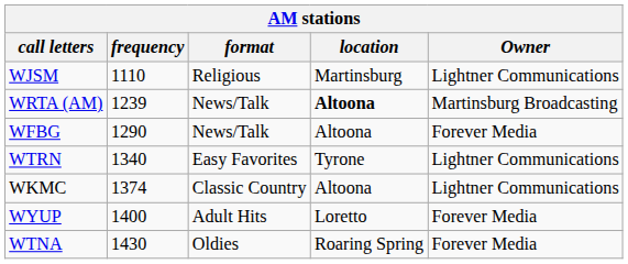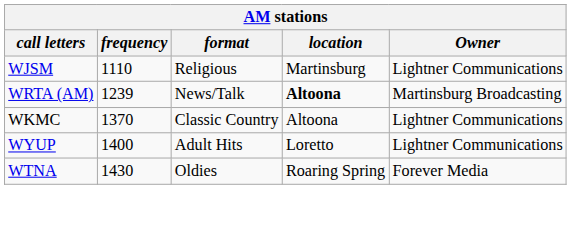 <table class="wikitable">
 <tr>
 <th colspan=5><a href='#'>AM</a> stations</th>
 </tr>
 <tr>
 <th><em>call letters</em></th>
 <th><em>frequency</em></th>
 <th><em>format</em></th>
 <th><em>location</em></th>
 <th><em>Owner</em></th>
 </tr>
 <tr>
 <td><a href='#'>WJSM</a></td>
 <td>1110</td>
 <td>Religious</td>
 <td>Martinsburg</td>
 <td>Lightner Communications</td>
 </tr>
 <tr>
 <td><a href='#'>WRTA (AM)</a></td>
 <td>1239</td>
 <td>News/Talk</td>
 <td><strong>Altoona</strong></td>
 <td>Martinsburg Broadcasting</td>
 </tr>
 <tr>
-<td><a href='#'>WFBG</a></td>
-<td>1290</td>
-<td>News/Talk</td>
-<td>Altoona</td>
-<td>Forever Media</td>
-</tr>
-<tr>
-<td><a href='#'>WTRN</a></td>
-<td>1340</td>
-<td>Easy Favorites</td>
-<td>Tyrone</td>
-<td>Lightner Communications</td>
-</tr>
-<tr>
 <td>WKMC</td>
-<td>1374</td>
+<td>1370</td>
 <td>Classic Country</td>
 <td>Altoona</td>
 <td>Lightner Communications</td>
 </tr>
 <tr>
 <td><a href='#'>WYUP</a></td>
 <td>1400</td>
 <td>Adult Hits</td>
 <td>Loretto</td>
-<td>Forever Media</td>
+<td>Lightner Communications</td>
 </tr>
 <tr>
 <td><a href='#'>WTNA</a></td>
 <td>1430</td>
 <td>Oldies</td>
 <td>Roaring Spring</td>
 <td>Forever Media</td>
 </tr>
 </table>
